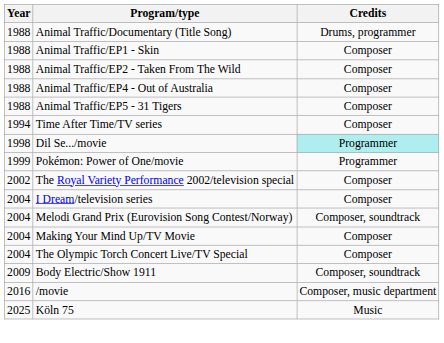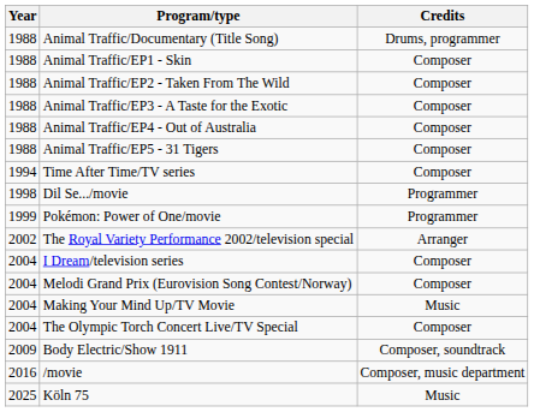 <table class="wikitable sortable">
 <tr>
 <th>Year</th>
 <th>Program/type</th>
 <th>Credits</th>
 </tr>
 <tr>
 <td align="center">1988</td>
 <td>Animal Traffic/Documentary (Title Song)</td>
 <td align="center">Drums, programmer</td>
 </tr>
 <tr>
 <td align="center">1988</td>
 <td>Animal Traffic/EP1 - Skin</td>
 <td align="center">Composer</td>
 </tr>
 <tr>
 <td align="center">1988</td>
 <td>Animal Traffic/EP2 - Taken From The Wild</td>
 <td align="center">Composer</td>
 </tr>
 <tr>
 <td align="center">1988</td>
+<td>Animal Traffic/EP3 - A Taste for the Exotic</td>
+<td align="center">Composer</td>
+</tr>
+<tr>
+<td align="center">1988</td>
 <td>Animal Traffic/EP4 - Out of Australia</td>
 <td align="center">Composer</td>
 </tr>
 <tr>
 <td align="center">1988</td>
 <td>Animal Traffic/EP5 - 31 Tigers</td>
 <td align="center">Composer</td>
 </tr>
 <tr>
 <td align="center">1994</td>
 <td>Time After Time/TV series</td>
 <td align="center">Composer</td>
 </tr>
 <tr>
 <td align="center">1998</td>
 <td>Dil Se.../movie</td>
-<td align="center" style="background: paleturquoise;">Programmer</td>
+<td align="center">Programmer</td>
 </tr>
 <tr>
 <td align="center">1999</td>
 <td>Pokémon: Power of One/movie</td>
 <td align="center">Programmer</td>
 </tr>
 <tr>
 <td align="center">2002</td>
 <td>The <a href='#'>Royal Variety Performance</a> 2002/television special</td>
-<td align="center">Composer</td>
+<td align="center">Arranger</td>
 </tr>
 <tr>
 <td align="center">2004</td>
 <td><a href='#'>I Dream</a>/television series</td>
 <td align="center">Composer</td>
 </tr>
 <tr>
 <td align="center">2004</td>
 <td>Melodi Grand Prix (Eurovision Song Contest/Norway)</td>
-<td align="center">Composer, soundtrack</td>
+<td align="center">Composer</td>
 </tr>
 <tr>
 <td align="center">2004</td>
 <td>Making Your Mind Up/TV Movie</td>
-<td align="center">Composer</td>
+<td align="center">Music</td>
 </tr>
 <tr>
 <td align="center">2004</td>
 <td>The Olympic Torch Concert Live/TV Special</td>
 <td align="center">Composer</td>
 </tr>
 <tr>
 <td align="center">2009</td>
 <td>Body Electric/Show 1911</td>
 <td align="center">Composer, soundtrack</td>
 </tr>
 <tr>
 <td align="center">2016</td>
 <td>/movie</td>
 <td align="center">Composer, music department</td>
 </tr>
 <tr>
 <td align="center">2025</td>
 <td>Köln 75</td>
 <td align="center">Music</td>
 </tr>
 </table>
